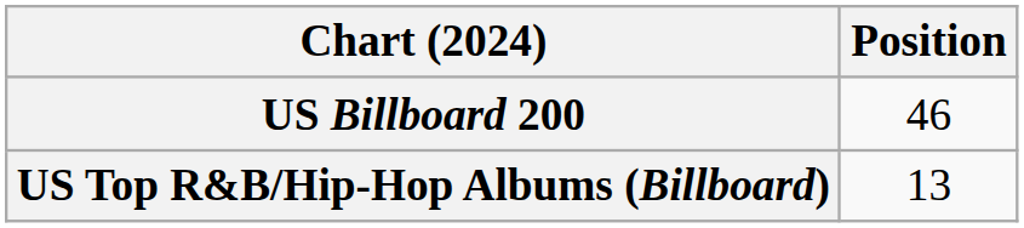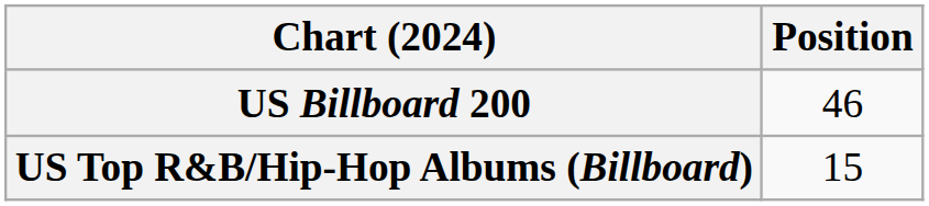 <table class="wikitable sortable plainrowheaders" style="text-align:center">
 <tr>
 <th scope="col">Chart (2024)</th>
 <th scope="col">Position</th>
 </tr>
 <tr>
 <th scope="row">US <em>Billboard</em> 200</th>
 <td>46</td>
 </tr>
 <tr>
 <th scope="row">US Top R&B/Hip-Hop Albums (<em>Billboard</em>)</th>
-<td>13</td>
+<td>15</td>
 </tr>
 </table>
